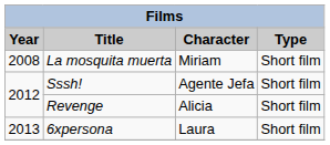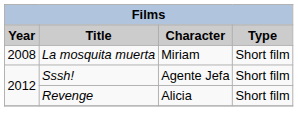 <table class="wikitable" style="font-size: 90%;">
 <tr>
 <th colspan="4" style="background:#B0C4DE;">Films</th>
 </tr>
 <tr>
 <th style="background: #CCCCCC;">Year</th>
 <th style="background: #CCCCCC;">Title</th>
 <th style="background: #CCCCCC;">Character</th>
 <th style="background: #CCCCCC;">Type</th>
 </tr>
 <tr>
 <td>2008</td>
 <td><em>La mosquita muerta</em></td>
 <td>Miriam</td>
 <td>Short film</td>
 </tr>
 <tr>
 <td rowspan="2">2012</td>
 <td><em>Sssh!</em></td>
 <td>Agente Jefa</td>
 <td>Short film</td>
 </tr>
 <tr>
 <td><em>Revenge</em></td>
 <td>Alicia</td>
 <td>Short film</td>
 </tr>
 <tr>
-<td>2013</td>
-<td><em>6xpersona</em></td>
-<td>Laura</td>
-<td>Short film</td>
-</tr>
-<tr>
 </tr>
 </table>
